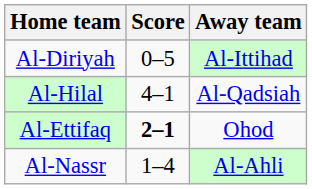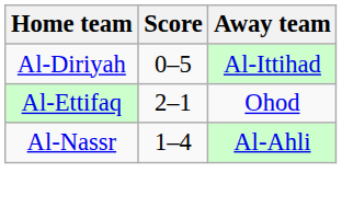 <table class="wikitable" style="text-align: center">
 <tr>
 <th>Home team</th>
 <th>Score</th>
 <th>Away team</th>
 </tr>
 <tr>
 <td><a href='#'>Al-Diriyah</a></td>
 <td>0–5</td>
 <td bgcolor="ccffcc"><a href='#'>Al-Ittihad</a></td>
 </tr>
 <tr>
-<td bgcolor="ccffcc"><a href='#'>Al-Hilal</a></td>
-<td>4–1</td>
-<td><a href='#'>Al-Qadsiah</a></td>
-</tr>
-<tr>
 <td bgcolor="ccffcc"><a href='#'>Al-Ettifaq</a></td>
-<td><strong>2–1</strong></td>
+<td>2–1</td>
 <td><a href='#'>Ohod</a></td>
 </tr>
 <tr>
 <td><a href='#'>Al-Nassr</a></td>
 <td>1–4</td>
 <td bgcolor="ccffcc"><a href='#'>Al-Ahli</a></td>
 </tr>
 </table>
